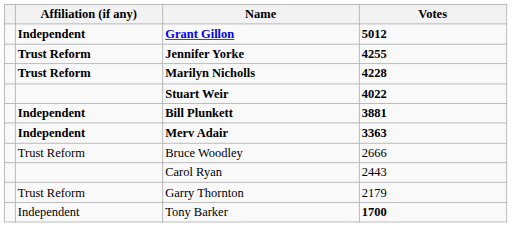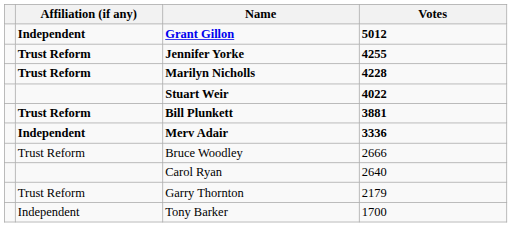 <table class="wikitable" style="width:51%;">
 <tr>
 <th style="width:1%;"></th>
 <th style="width:15%;">Affiliation (if any)</th>
 <th style="width:20%;">Name</th>
 <th style="width:15%;">Votes</th>
 </tr>
 <tr>
 <td bgcolor=></td>
 <td><strong>Independent </strong></td>
 <td><strong><a href='#'>Grant Gillon</a></strong></td>
 <td><strong>5012</strong></td>
 </tr>
 <tr>
 <td bgcolor=></td>
 <td><strong>Trust Reform </strong></td>
 <td><strong>Jennifer Yorke</strong></td>
 <td><strong>4255</strong></td>
 </tr>
 <tr>
 <td bgcolor=></td>
 <td><strong>Trust Reform </strong></td>
 <td><strong>Marilyn Nicholls</strong></td>
 <td><strong>4228</strong></td>
 </tr>
 <tr>
 <td bgcolor=></td>
 <td></td>
 <td><strong>Stuart Weir</strong></td>
 <td><strong>4022</strong></td>
 </tr>
 <tr>
 <td bgcolor=></td>
-<td><strong>Independent </strong></td>
+<td><strong>Trust Reform</strong></td>
 <td><strong>Bill Plunkett</strong></td>
 <td><strong>3881</strong></td>
 </tr>
 <tr>
 <td bgcolor=></td>
 <td><strong>Independent </strong></td>
 <td><strong>Merv Adair</strong></td>
-<td><strong>3363</strong></td>
+<td><strong>3336</strong></td>
 </tr>
 <tr>
 <td bgcolor=></td>
 <td>Trust Reform</td>
 <td>Bruce Woodley</td>
 <td>2666</td>
 </tr>
 <tr>
 <td bgcolor=></td>
 <td></td>
 <td>Carol Ryan</td>
-<td>2443</td>
+<td>2640</td>
 </tr>
 <tr>
 <td bgcolor=></td>
 <td>Trust Reform</td>
 <td>Garry Thornton</td>
 <td>2179</td>
 </tr>
 <tr>
 <td bgcolor=></td>
 <td>Independent</td>
 <td>Tony Barker</td>
-<td><strong>1700</strong></td>
+<td>1700</td>
 </tr>
 </table>
